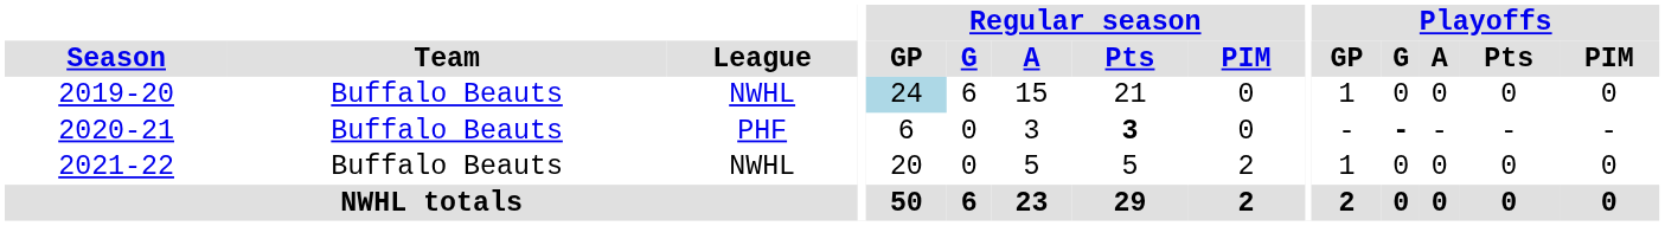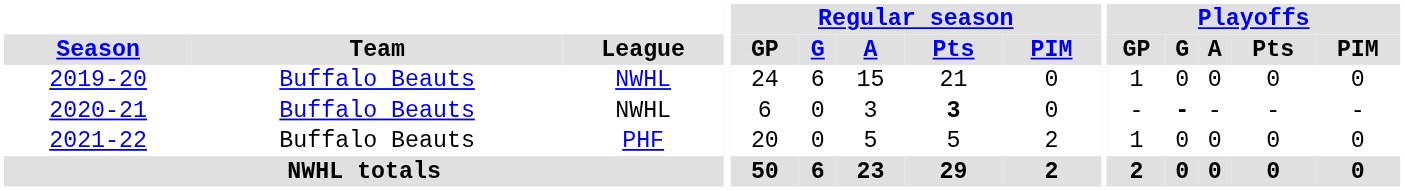 <table border="0" cellpadding="1" cellspacing="0" style="text-align:center; width:60em">
 <tr bgcolor="#e0e0e0">
 <th colspan="3" bgcolor="#ffffff"></th>
 <th rowspan="101" bgcolor="#ffffff"></th>
 <th colspan="5"><a href='#'>Regular season</a></th>
 <th rowspan="101" bgcolor="#ffffff"></th>
 <th colspan="5"><a href='#'>Playoffs</a></th>
 </tr>
 <tr bgcolor="#e0e0e0">
 <th><a href='#'>Season</a></th>
 <th>Team</th>
 <th>League</th>
 <th>GP</th>
 <th><a href='#'>G</a></th>
 <th><a href='#'>A</a></th>
 <th><a href='#'>Pts</a></th>
 <th><a href='#'>PIM</a></th>
 <th>GP</th>
 <th>G</th>
 <th>A</th>
 <th>Pts</th>
 <th>PIM</th>
 </tr>
 <tr>
 <td><a href='#'>2019-20</a></td>
 <td><a href='#'>Buffalo Beauts</a></td>
 <td><a href='#'>NWHL</a></td>
-<td style="background: lightblue;">24</td>
+<td>24</td>
 <td>6</td>
 <td>15</td>
 <td>21</td>
 <td>0</td>
 <td>1</td>
 <td>0</td>
 <td>0</td>
 <td>0</td>
 <td>0</td>
 </tr>
 <tr>
 <td><a href='#'>2020-21</a></td>
 <td><a href='#'>Buffalo Beauts</a></td>
-<td><a href='#'>PHF</a></td>
+<td>NWHL</td>
 <td>6</td>
 <td>0</td>
 <td>3</td>
 <td><strong>3</strong></td>
 <td>0</td>
 <td>-</td>
 <td><strong>-</strong></td>
 <td>-</td>
 <td>-</td>
 <td>-</td>
 </tr>
 <tr>
 <td><a href='#'>2021-22</a></td>
 <td>Buffalo Beauts</td>
-<td>NWHL</td>
+<td><a href='#'>PHF</a></td>
 <td>20</td>
 <td>0</td>
 <td>5</td>
 <td>5</td>
 <td>2</td>
 <td>1</td>
 <td>0</td>
 <td>0</td>
 <td>0</td>
 <td>0</td>
 </tr>
 <tr bgcolor="#e0e0e0">
 <th colspan="3">NWHL totals</th>
 <th>50</th>
 <th>6</th>
 <th>23</th>
 <th>29</th>
 <th>2</th>
 <th>2</th>
 <th>0</th>
 <th>0</th>
 <th>0</th>
 <th>0</th>
 </tr>
 </table>
